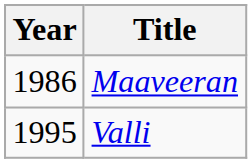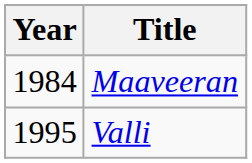 <table class="wikitable">
 <tr>
 <th>Year</th>
 <th>Title</th>
 </tr>
 <tr>
-<td>1986</td>
+<td>1984</td>
 <td><em><a href='#'>Maaveeran</a></em></td>
 </tr>
 <tr>
 <td>1995</td>
 <td><em><a href='#'>Valli</a></em></td>
 </tr>
 </table>
